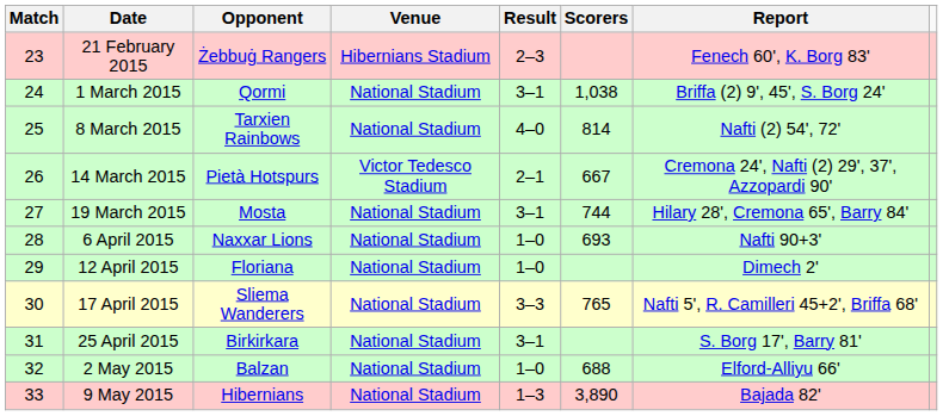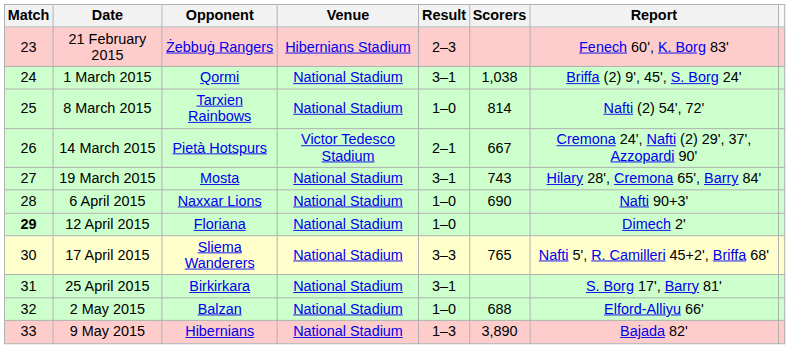 <table class="wikitable"|ordenable=si style="font-size:100%; text-align:center">
 <tr>
 <th>Match</th>
 <th>Date</th>
 <th>Opponent</th>
 <th>Venue</th>
 <th>Result</th>
 <th>Scorers</th>
 <th>Report</th>
 </tr>
 <tr style="background: #FFCCCC;">
 <td>23</td>
 <td>21 February 2015</td>
 <td><a href='#'>Żebbuġ Rangers</a></td>
 <td><a href='#'>Hibernians Stadium</a></td>
 <td>2–3</td>
 <td></td>
 <td><a href='#'>Fenech</a> 60', <a href='#'>K. Borg</a> 83'</td>
 <td></td>
 </tr>
 <tr style="background: #CCFFCC;">
 <td>24</td>
 <td>1 March 2015</td>
 <td><a href='#'>Qormi</a></td>
 <td><a href='#'>National Stadium</a></td>
 <td>3–1</td>
 <td>1,038</td>
 <td><a href='#'>Briffa</a> (2) 9', 45', <a href='#'>S. Borg</a> 24'</td>
 <td></td>
 </tr>
 <tr style="background: #CCFFCC;">
 <td>25</td>
 <td>8 March 2015</td>
 <td><a href='#'>Tarxien Rainbows</a></td>
 <td><a href='#'>National Stadium</a></td>
-<td>4–0</td>
+<td>1–0</td>
 <td>814</td>
 <td><a href='#'>Nafti</a> (2) 54', 72'</td>
 <td></td>
 </tr>
 <tr style="background: #CCFFCC;">
 <td>26</td>
 <td>14 March 2015</td>
 <td><a href='#'>Pietà Hotspurs</a></td>
 <td><a href='#'>Victor Tedesco Stadium</a></td>
 <td>2–1</td>
 <td>667</td>
 <td><a href='#'>Cremona</a> 24', <a href='#'>Nafti</a> (2) 29', 37', <a href='#'>Azzopardi</a> 90'</td>
 <td></td>
 </tr>
 <tr style="background: #CCFFCC;">
 <td>27</td>
 <td>19 March 2015</td>
 <td><a href='#'>Mosta</a></td>
 <td><a href='#'>National Stadium</a></td>
 <td>3–1</td>
-<td>744</td>
+<td>743</td>
 <td><a href='#'>Hilary</a> 28', <a href='#'>Cremona</a> 65', <a href='#'>Barry</a> 84'</td>
 <td></td>
 </tr>
 <tr style="background: #CCFFCC;">
 <td>28</td>
 <td>6 April 2015</td>
 <td><a href='#'>Naxxar Lions</a></td>
 <td><a href='#'>National Stadium</a></td>
 <td>1–0</td>
-<td>693</td>
+<td>690</td>
 <td><a href='#'>Nafti</a> 90+3'</td>
 <td></td>
 </tr>
 <tr style="background: #CCFFCC;">
-<td>29</td>
+<td><strong>29</strong></td>
 <td>12 April 2015</td>
 <td><a href='#'>Floriana</a></td>
 <td><a href='#'>National Stadium</a></td>
 <td>1–0</td>
 <td></td>
 <td><a href='#'>Dimech</a> 2'</td>
 <td></td>
 </tr>
 <tr style="background: #FFFFCC;">
 <td>30</td>
 <td>17 April 2015</td>
 <td><a href='#'>Sliema Wanderers</a></td>
 <td><a href='#'>National Stadium</a></td>
 <td>3–3</td>
 <td>765</td>
 <td><a href='#'>Nafti</a> 5', <a href='#'>R. Camilleri</a> 45+2', <a href='#'>Briffa</a> 68'</td>
 <td></td>
 </tr>
 <tr style="background: #CCFFCC;">
 <td>31</td>
 <td>25 April 2015</td>
 <td><a href='#'>Birkirkara</a></td>
 <td><a href='#'>National Stadium</a></td>
 <td>3–1</td>
 <td></td>
 <td><a href='#'>S. Borg</a> 17', <a href='#'>Barry</a> 81'</td>
 <td></td>
 </tr>
 <tr style="background: #CCFFCC;">
 <td>32</td>
 <td>2 May 2015</td>
 <td><a href='#'>Balzan</a></td>
 <td><a href='#'>National Stadium</a></td>
 <td>1–0</td>
 <td>688</td>
 <td><a href='#'>Elford-Alliyu</a> 66'</td>
 <td></td>
 </tr>
 <tr style="background: #FFCCCC;">
 <td>33</td>
 <td>9 May 2015</td>
 <td><a href='#'>Hibernians</a></td>
 <td><a href='#'>National Stadium</a></td>
 <td>1–3</td>
 <td>3,890</td>
 <td><a href='#'>Bajada</a> 82'</td>
 <td></td>
 </tr>
 </table>
